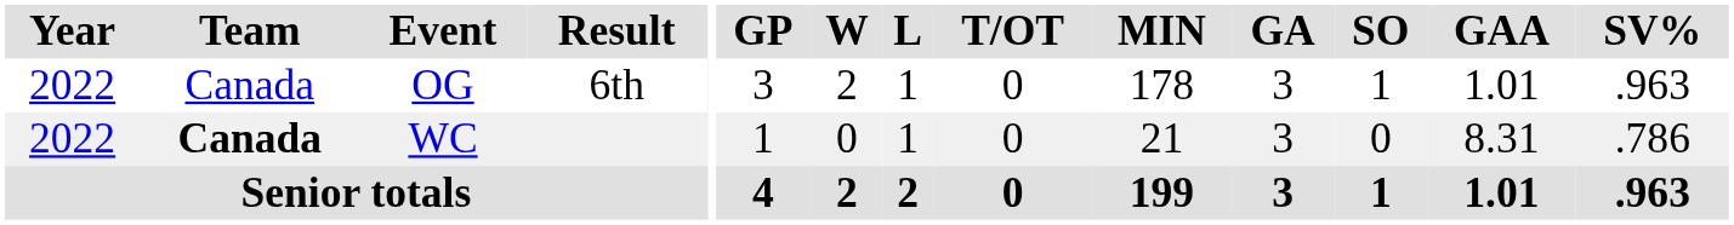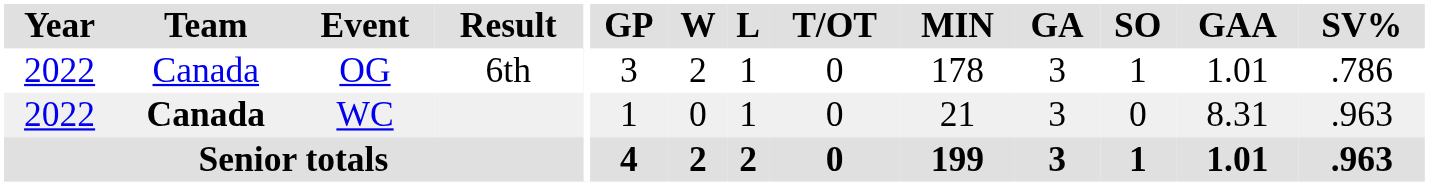 <table border="0" cellpadding="1" cellspacing="0" ID="Table3" style="text-align:center; width:40em;">
 <tr bgcolor="#e0e0e0">
 <th>Year</th>
 <th>Team</th>
 <th>Event</th>
 <th>Result</th>
 <th rowspan="99" bgcolor="#ffffff"></th>
 <th>GP</th>
 <th>W</th>
 <th>L</th>
 <th>T/OT</th>
 <th>MIN</th>
 <th>GA</th>
 <th>SO</th>
 <th>GAA</th>
 <th>SV%</th>
 </tr>
 <tr>
 <td><a href='#'>2022</a></td>
 <td><a href='#'>Canada</a></td>
 <td><a href='#'>OG</a></td>
 <td>6th</td>
 <td>3</td>
 <td>2</td>
 <td>1</td>
 <td>0</td>
 <td>178</td>
 <td>3</td>
 <td>1</td>
 <td>1.01</td>
-<td>.963</td>
+<td>.786</td>
 </tr>
 <tr bgcolor="#f0f0f0">
 <td><a href='#'>2022</a></td>
 <td><strong>Canada</strong></td>
 <td><a href='#'>WC</a></td>
 <td></td>
 <td>1</td>
 <td>0</td>
 <td>1</td>
 <td>0</td>
 <td>21</td>
 <td>3</td>
 <td>0</td>
 <td>8.31</td>
-<td>.786</td>
+<td>.963</td>
 </tr>
 <tr bgcolor="#e0e0e0">
 <th colspan="4">Senior totals</th>
 <th>4</th>
 <th>2</th>
 <th>2</th>
 <th>0</th>
 <th>199</th>
 <th>3</th>
 <th>1</th>
 <th>1.01</th>
 <th>.963</th>
 </tr>
 </table>
